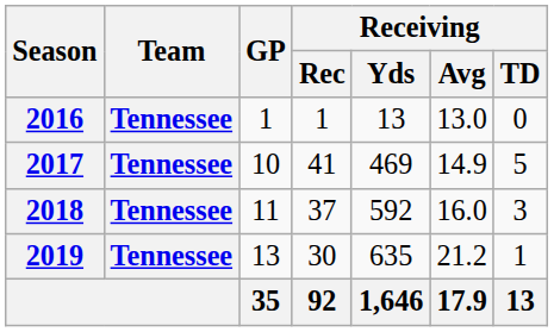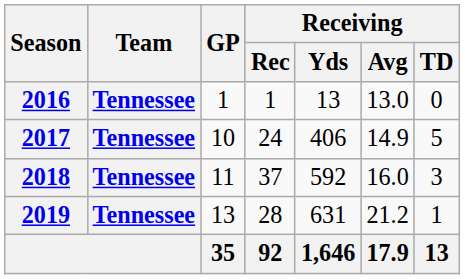 <table class="wikitable" style="text-align:center;">
 <tr>
 <th rowspan="2">Season</th>
 <th rowspan="2">Team</th>
 <th rowspan="2">GP</th>
 <th colspan="4">Receiving</th>
 </tr>
 <tr>
 <th>Rec</th>
 <th>Yds</th>
 <th>Avg</th>
 <th>TD</th>
 </tr>
 <tr>
 <th><a href='#'>2016</a></th>
 <th><a href='#'>Tennessee</a></th>
 <td>1</td>
 <td>1</td>
 <td>13</td>
 <td>13.0</td>
 <td>0</td>
 </tr>
 <tr>
 <th><a href='#'>2017</a></th>
 <th><a href='#'>Tennessee</a></th>
 <td>10</td>
-<td>41</td>
-<td>469</td>
+<td>24</td>
+<td>406</td>
 <td>14.9</td>
 <td>5</td>
 </tr>
 <tr>
 <th><a href='#'>2018</a></th>
 <th><a href='#'>Tennessee</a></th>
 <td>11</td>
 <td>37</td>
 <td>592</td>
 <td>16.0</td>
 <td>3</td>
 </tr>
 <tr>
 <th><a href='#'>2019</a></th>
 <th><a href='#'>Tennessee</a></th>
 <td>13</td>
-<td>30</td>
-<td>635</td>
+<td>28</td>
+<td>631</td>
 <td>21.2</td>
 <td>1</td>
 </tr>
 <tr>
 <th colspan="2"></th>
 <th>35</th>
 <th>92</th>
 <th>1,646</th>
 <th>17.9</th>
 <th>13</th>
 </tr>
 </table>
